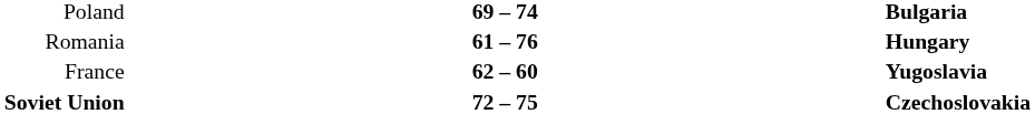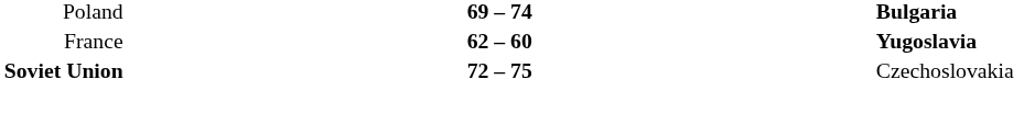 <table width=75% cellspacing=1>
 <tr>
 <th width=25%></th>
 <th width=25%></th>
 <th width=25%></th>
 </tr>
 <tr style=font-size:90%>
 <td align=right>Poland</td>
 <td align=center><strong>69 – 74</strong></td>
 <td><strong>Bulgaria</strong></td>
 </tr>
 <tr style=font-size:90%>
-<td align=right>Romania</td>
-<td align=center><strong>61 – 76</strong></td>
-<td><strong>Hungary</strong></td>
-</tr>
-<tr style=font-size:90%>
 <td align=right>France</td>
 <td align=center><strong>62 – 60</strong></td>
 <td><strong>Yugoslavia</strong></td>
 </tr>
 <tr style=font-size:90%>
 <td align=right><strong>Soviet Union</strong></td>
 <td align=center><strong>72 – 75</strong></td>
-<td><strong>Czechoslovakia</strong></td>
+<td>Czechoslovakia</td>
 </tr>
 </table>
